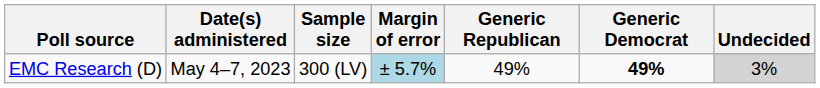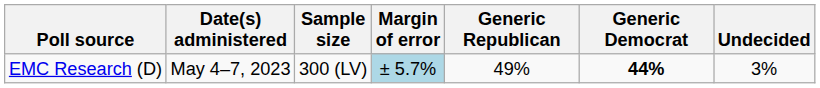 <table class="wikitable" style="font-size:90%;text-align:center;">
 <tr valign=bottom>
 <th>Poll source</th>
 <th>Date(s)<br>administered</th>
 <th>Sample<br>size</th>
 <th>Margin<br>of error</th>
 <th style="width:100px;">Generic<br>Republican</th>
 <th style="width:100px;">Generic<br>Democrat</th>
 <th>Undecided</th>
 </tr>
 <tr>
 <td style="text-align:left;"><a href='#'>EMC Research</a> (D)</td>
 <td>May 4–7, 2023</td>
 <td>300 (LV)</td>
 <td style="background: lightblue;">± 5.7%</td>
 <td>49%</td>
-<td><strong>49%</strong></td>
-<td style="background: lightgrey;">3%</td>
+<td><strong>44%</strong></td>
+<td>3%</td>
 </tr>
 </table>
